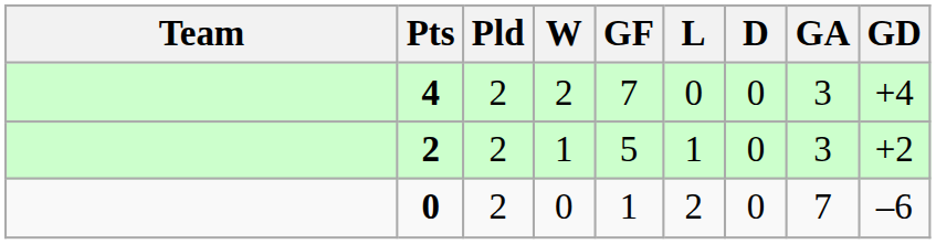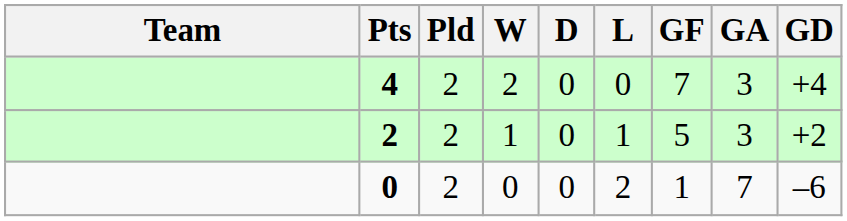 <table class=wikitable style="text-align:center">
 <tr>
 <th width=165>Team</th>
 <th width=20>Pts</th>
 <th width=20>Pld</th>
 <th width=20>W</th>
+<th width=20>D</th>
+<th width=20>L</th>
 <th width=20>GF</th>
-<th width=20>L</th>
-<th width=20>D</th>
 <th width=20>GA</th>
 <th width=20>GD</th>
 </tr>
 <tr align=center style="background:#ccffcc;">
 <td style="text-align:left;"></td>
 <td><strong>4</strong></td>
 <td>2</td>
 <td>2</td>
-<td>7</td>
 <td>0</td>
 <td>0</td>
+<td>7</td>
 <td>3</td>
 <td>+4</td>
 </tr>
 <tr align=center style="background:#ccffcc;">
 <td style="text-align:left;"></td>
 <td><strong>2</strong></td>
 <td>2</td>
 <td>1</td>
+<td>0</td>
+<td>1</td>
 <td>5</td>
-<td>1</td>
-<td>0</td>
 <td>3</td>
 <td>+2</td>
 </tr>
 <tr align=center>
 <td style="text-align:left;"></td>
 <td><strong>0</strong></td>
 <td>2</td>
 <td>0</td>
+<td>0</td>
+<td>2</td>
 <td>1</td>
-<td>2</td>
-<td>0</td>
 <td>7</td>
 <td>–6</td>
 </tr>
 </table>
